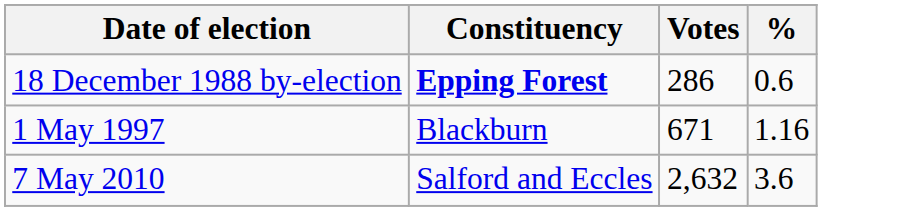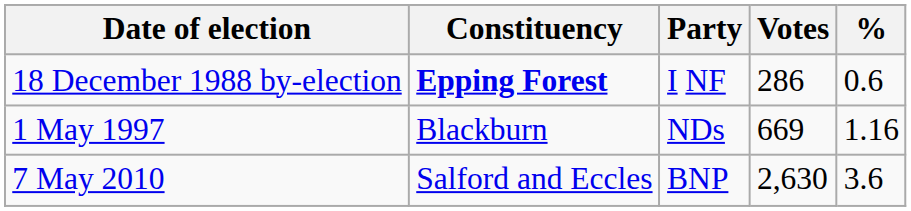 <table class="wikitable">
 <tr>
 <th>Date of election</th>
 <th>Constituency</th>
+<th>Party</th>
 <th>Votes</th>
 <th>%</th>
 </tr>
 <tr>
 <td><a href='#'>18 December 1988 by-election</a></td>
 <td><strong><a href='#'>Epping Forest</a></strong></td>
+<td><a href='#'>I</a> <a href='#'>NF</a></td>
 <td>286</td>
 <td>0.6</td>
 </tr>
 <tr>
 <td><a href='#'>1 May 1997</a></td>
 <td><a href='#'>Blackburn</a></td>
-<td>671</td>
+<td><a href='#'>NDs</a></td>
+<td>669</td>
 <td>1.16</td>
 </tr>
 <tr>
 <td><a href='#'>7 May 2010</a></td>
 <td><a href='#'>Salford and Eccles</a></td>
-<td>2,632</td>
+<td><a href='#'>BNP</a></td>
+<td>2,630</td>
 <td>3.6</td>
 </tr>
 </table>
